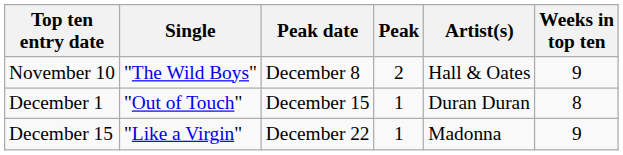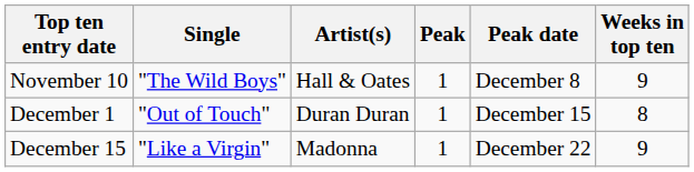 <table class="wikitable sortable">
 <tr>
 <th>Top ten<br>entry date</th>
 <th>Single</th>
+<th>Artist(s)</th>
+<th>Peak</th>
 <th>Peak date</th>
-<th>Peak</th>
-<th>Artist(s)</th>
 <th>Weeks in<br>top ten</th>
 </tr>
 <tr>
 <td>November 10</td>
 <td>"<a href='#'>The Wild Boys</a>"</td>
+<td>Hall & Oates</td>
+<td align=center>1</td>
 <td>December 8</td>
-<td align=center>2</td>
-<td>Hall & Oates</td>
 <td align=center>9</td>
 </tr>
 <tr>
 <td>December 1</td>
 <td>"<a href='#'>Out of Touch</a>"</td>
+<td>Duran Duran</td>
+<td align=center>1</td>
 <td>December 15</td>
-<td align=center>1</td>
-<td>Duran Duran</td>
 <td align=center>8</td>
 </tr>
 <tr>
 <td>December 15</td>
 <td>"<a href='#'>Like a Virgin</a>"</td>
+<td>Madonna</td>
+<td align=center>1</td>
 <td>December 22</td>
-<td align=center>1</td>
-<td>Madonna</td>
 <td align=center>9</td>
 </tr>
 </table>
